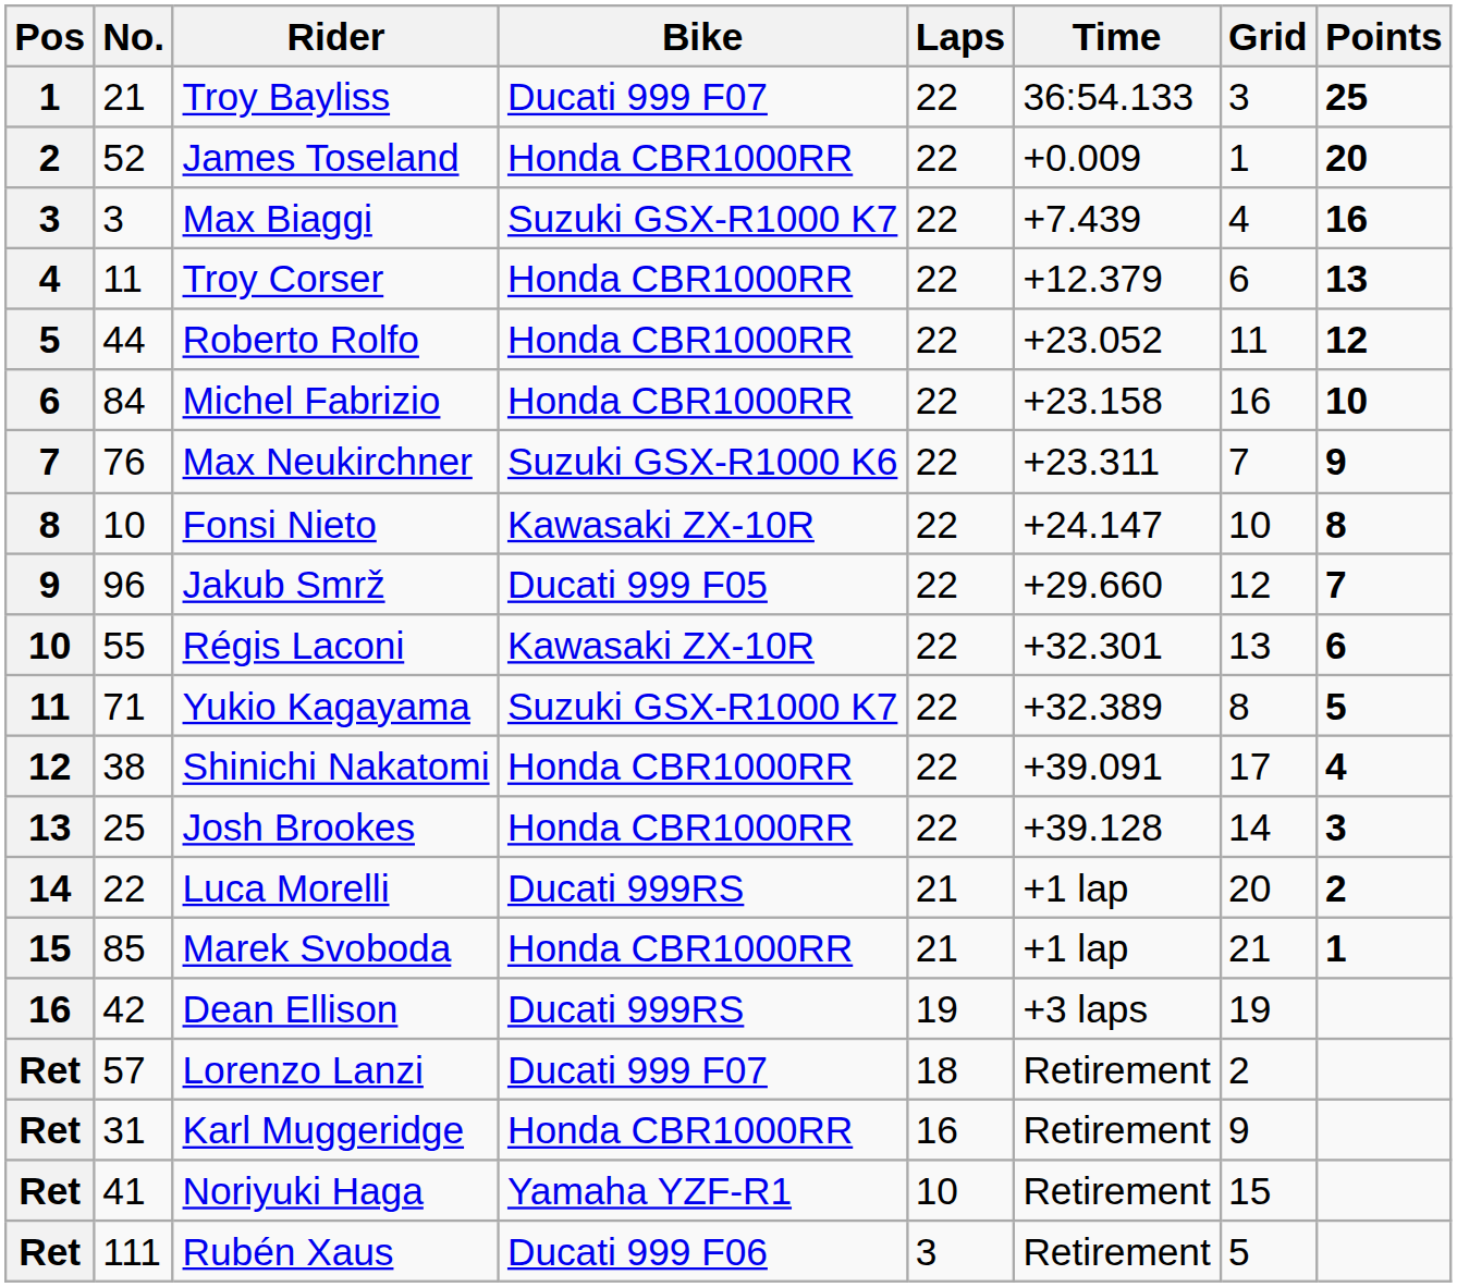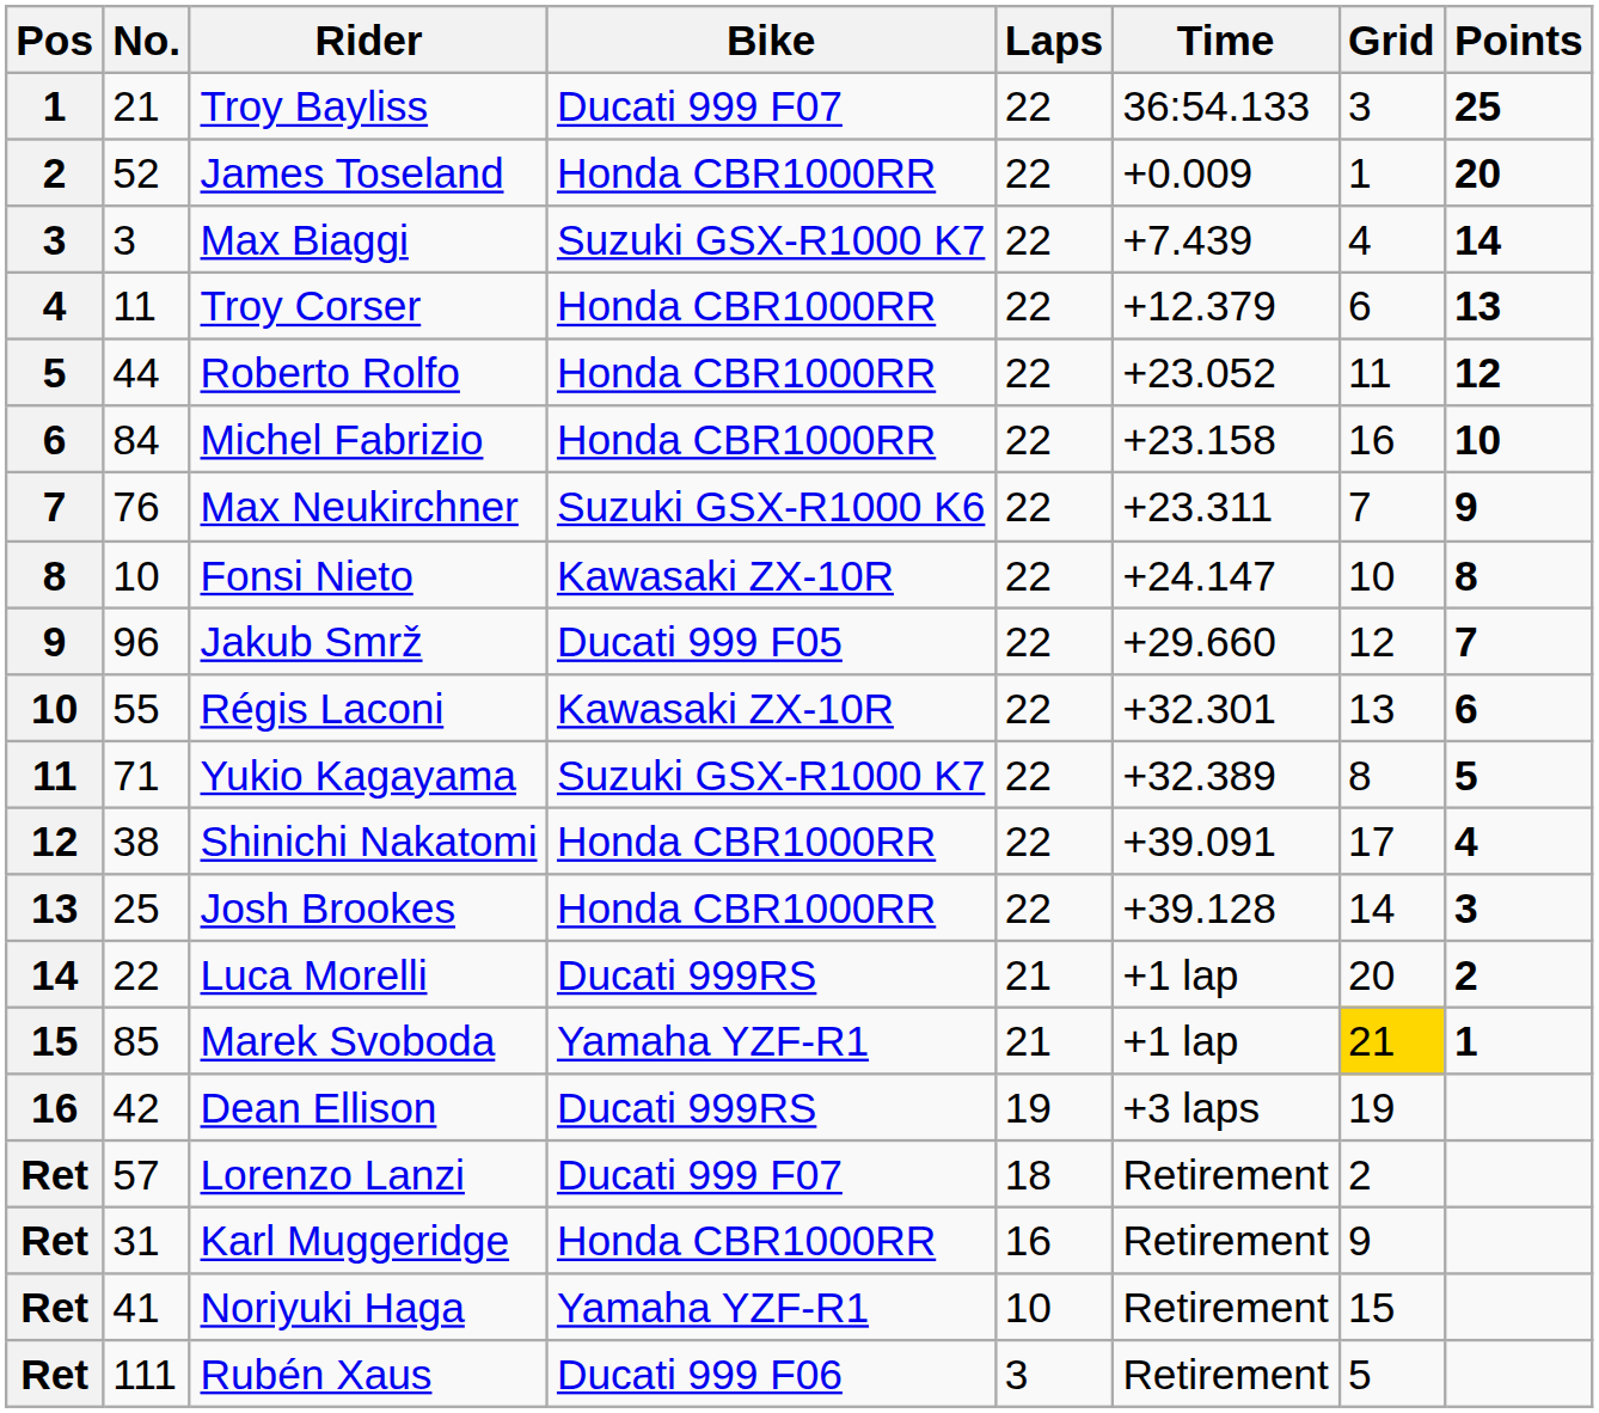 <table class="wikitable" style="font-size: 95%;">
 <tr>
 <th>Pos</th>
 <th>No.</th>
 <th>Rider</th>
 <th>Bike</th>
 <th>Laps</th>
 <th>Time</th>
 <th>Grid</th>
 <th>Points</th>
 </tr>
 <tr>
 <th>1</th>
 <td>21</td>
 <td> <a href='#'>Troy Bayliss</a></td>
 <td><a href='#'>Ducati 999 F07</a></td>
 <td>22</td>
 <td>36:54.133</td>
 <td>3</td>
 <td><strong>25</strong></td>
 </tr>
 <tr>
 <th>2</th>
 <td>52</td>
 <td> <a href='#'>James Toseland</a></td>
 <td><a href='#'>Honda CBR1000RR</a></td>
 <td>22</td>
 <td>+0.009</td>
 <td>1</td>
 <td><strong>20</strong></td>
 </tr>
 <tr>
 <th>3</th>
 <td>3</td>
 <td> <a href='#'>Max Biaggi</a></td>
 <td><a href='#'>Suzuki GSX-R1000 K7</a></td>
 <td>22</td>
 <td>+7.439</td>
 <td>4</td>
-<td><strong>16</strong></td>
+<td><strong>14</strong></td>
 </tr>
 <tr>
 <th>4</th>
 <td>11</td>
 <td> <a href='#'>Troy Corser</a></td>
 <td><a href='#'>Honda CBR1000RR</a></td>
 <td>22</td>
 <td>+12.379</td>
 <td>6</td>
 <td><strong>13</strong></td>
 </tr>
 <tr>
 <th>5</th>
 <td>44</td>
 <td> <a href='#'>Roberto Rolfo</a></td>
 <td><a href='#'>Honda CBR1000RR</a></td>
 <td>22</td>
 <td>+23.052</td>
 <td>11</td>
 <td><strong>12</strong></td>
 </tr>
 <tr>
 <th>6</th>
 <td>84</td>
 <td> <a href='#'>Michel Fabrizio</a></td>
 <td><a href='#'>Honda CBR1000RR</a></td>
 <td>22</td>
 <td>+23.158</td>
 <td>16</td>
 <td><strong>10</strong></td>
 </tr>
 <tr>
 <th>7</th>
 <td>76</td>
 <td> <a href='#'>Max Neukirchner</a></td>
 <td><a href='#'>Suzuki GSX-R1000 K6</a></td>
 <td>22</td>
 <td>+23.311</td>
 <td>7</td>
 <td><strong>9</strong></td>
 </tr>
 <tr>
 <th>8</th>
 <td>10</td>
 <td> <a href='#'>Fonsi Nieto</a></td>
 <td><a href='#'>Kawasaki ZX-10R</a></td>
 <td>22</td>
 <td>+24.147</td>
 <td>10</td>
 <td><strong>8</strong></td>
 </tr>
 <tr>
 <th>9</th>
 <td>96</td>
 <td> <a href='#'>Jakub Smrž</a></td>
 <td><a href='#'>Ducati 999 F05</a></td>
 <td>22</td>
 <td>+29.660</td>
 <td>12</td>
 <td><strong>7</strong></td>
 </tr>
 <tr>
 <th>10</th>
 <td>55</td>
 <td> <a href='#'>Régis Laconi</a></td>
 <td><a href='#'>Kawasaki ZX-10R</a></td>
 <td>22</td>
 <td>+32.301</td>
 <td>13</td>
 <td><strong>6</strong></td>
 </tr>
 <tr>
 <th>11</th>
 <td>71</td>
 <td> <a href='#'>Yukio Kagayama</a></td>
 <td><a href='#'>Suzuki GSX-R1000 K7</a></td>
 <td>22</td>
 <td>+32.389</td>
 <td>8</td>
 <td><strong>5</strong></td>
 </tr>
 <tr>
 <th>12</th>
 <td>38</td>
 <td> <a href='#'>Shinichi Nakatomi</a></td>
 <td><a href='#'>Honda CBR1000RR</a></td>
 <td>22</td>
 <td>+39.091</td>
 <td>17</td>
 <td><strong>4</strong></td>
 </tr>
 <tr>
 <th>13</th>
 <td>25</td>
 <td> <a href='#'>Josh Brookes</a></td>
 <td><a href='#'>Honda CBR1000RR</a></td>
 <td>22</td>
 <td>+39.128</td>
 <td>14</td>
 <td><strong>3</strong></td>
 </tr>
 <tr>
 <th>14</th>
 <td>22</td>
 <td> <a href='#'>Luca Morelli</a></td>
 <td><a href='#'>Ducati 999RS</a></td>
 <td>21</td>
 <td>+1 lap</td>
 <td>20</td>
 <td><strong>2</strong></td>
 </tr>
 <tr>
 <th>15</th>
 <td>85</td>
 <td> <a href='#'>Marek Svoboda</a></td>
-<td><a href='#'>Honda CBR1000RR</a></td>
+<td><a href='#'>Yamaha YZF-R1</a></td>
 <td>21</td>
 <td>+1 lap</td>
-<td>21</td>
+<td style="background: gold;">21</td>
 <td><strong>1</strong></td>
 </tr>
 <tr>
 <th>16</th>
 <td>42</td>
 <td> <a href='#'>Dean Ellison</a></td>
 <td><a href='#'>Ducati 999RS</a></td>
 <td>19</td>
 <td>+3 laps</td>
 <td>19</td>
 <td></td>
 </tr>
 <tr>
 <th>Ret</th>
 <td>57</td>
 <td> <a href='#'>Lorenzo Lanzi</a></td>
 <td><a href='#'>Ducati 999 F07</a></td>
 <td>18</td>
 <td>Retirement</td>
 <td>2</td>
 <td></td>
 </tr>
 <tr>
 <th>Ret</th>
 <td>31</td>
 <td> <a href='#'>Karl Muggeridge</a></td>
 <td><a href='#'>Honda CBR1000RR</a></td>
 <td>16</td>
 <td>Retirement</td>
 <td>9</td>
 <td></td>
 </tr>
 <tr>
 <th>Ret</th>
 <td>41</td>
 <td> <a href='#'>Noriyuki Haga</a></td>
 <td><a href='#'>Yamaha YZF-R1</a></td>
 <td>10</td>
 <td>Retirement</td>
 <td>15</td>
 <td></td>
 </tr>
 <tr>
 <th>Ret</th>
 <td>111</td>
 <td> <a href='#'>Rubén Xaus</a></td>
 <td><a href='#'>Ducati 999 F06</a></td>
 <td>3</td>
 <td>Retirement</td>
 <td>5</td>
 <td></td>
 </tr>
 </table>
